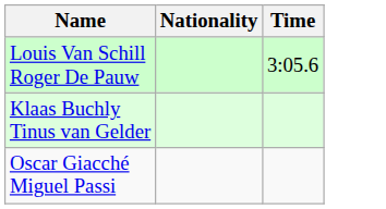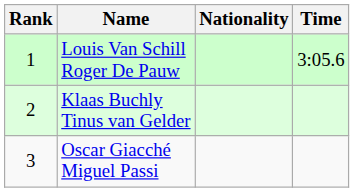 <table class="wikitable sortable" style="text-align:center">
 <tr>
+<th>Rank</th>
 <th>Name</th>
 <th>Nationality</th>
 <th>Time</th>
 </tr>
 <tr bgcolor=ccffcc>
+<td>1</td>
 <td align=left><a href='#'>Louis Van Schill</a><br><a href='#'>Roger De Pauw</a></td>
 <td align=left></td>
 <td>3:05.6</td>
 </tr>
 <tr bgcolor=ddffdd>
+<td>2</td>
 <td align=left><a href='#'>Klaas Buchly</a><br><a href='#'>Tinus van Gelder</a></td>
 <td align=left></td>
 <td></td>
 </tr>
 <tr>
+<td>3</td>
 <td align=left><a href='#'>Oscar Giacché</a><br><a href='#'>Miguel Passi</a></td>
 <td align=left></td>
 <td></td>
 </tr>
 </table>
